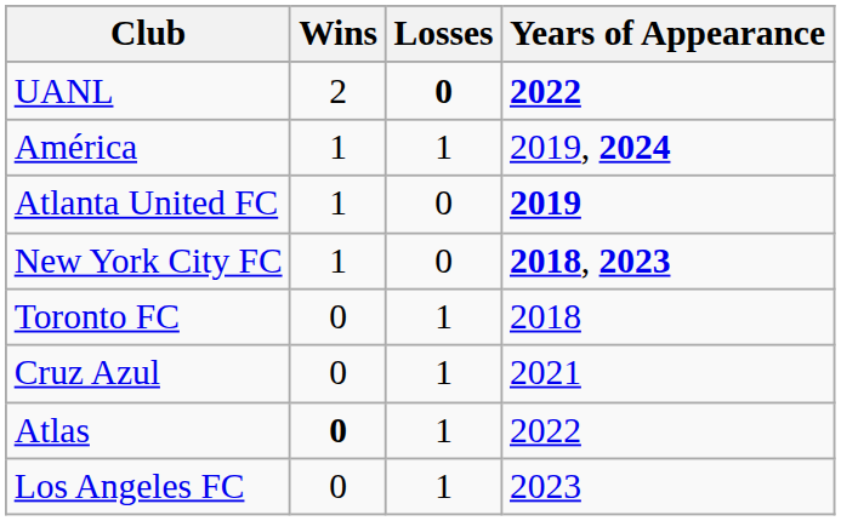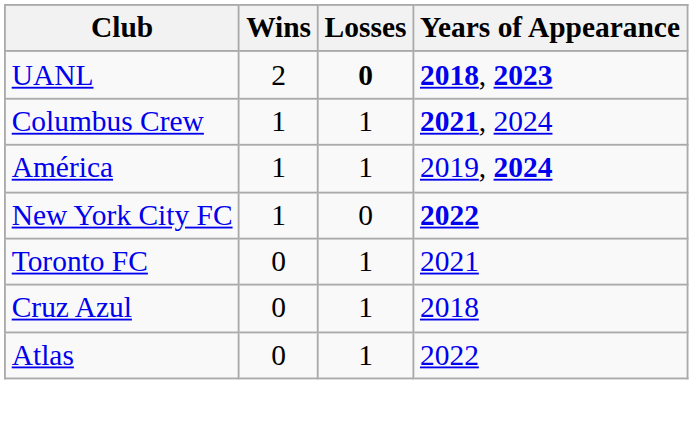 <table class="wikitable sortable" style=text-align:center;">
 <tr>
 <th>Club</th>
 <th>Wins</th>
 <th>Losses</th>
 <th>Years of Appearance</th>
 </tr>
 <tr>
 <td align="left"> <a href='#'>UANL</a></td>
 <td align=center>2</td>
 <td><strong>0</strong></td>
-<td align="left"><strong><a href='#'>2022</a></strong></td>
+<td align="left"><strong><a href='#'>2018</a></strong>, <strong><a href='#'>2023</a></strong></td>
+</tr>
+<tr>
+<td align="left"> <a href='#'>Columbus Crew</a></td>
+<td align=center>1</td>
+<td>1</td>
+<td align="left"><strong><a href='#'>2021</a></strong>, <a href='#'>2024</a></td>
 </tr>
 <tr>
 <td align="left"> <a href='#'>América</a></td>
 <td align=center>1</td>
 <td>1</td>
 <td align="left"><a href='#'>2019</a>, <strong><a href='#'>2024</a></strong></td>
 </tr>
 <tr>
-<td align="left"> <a href='#'>Atlanta United FC</a></td>
-<td align=center>1</td>
-<td>0</td>
-<td align="left"><strong><a href='#'>2019</a></strong></td>
-</tr>
-<tr>
 <td align="left"> <a href='#'>New York City FC</a></td>
 <td align=center>1</td>
 <td>0</td>
-<td align="left"><strong><a href='#'>2018</a></strong>, <strong><a href='#'>2023</a></strong></td>
+<td align="left"><strong><a href='#'>2022</a></strong></td>
 </tr>
 <tr>
 <td align="left"> <a href='#'>Toronto FC</a></td>
 <td align=center>0</td>
 <td>1</td>
-<td align="left"><a href='#'>2018</a></td>
+<td align="left"><a href='#'>2021</a></td>
 </tr>
 <tr>
 <td align="left"> <a href='#'>Cruz Azul</a></td>
 <td align=center>0</td>
 <td>1</td>
-<td align="left"><a href='#'>2021</a></td>
+<td align="left"><a href='#'>2018</a></td>
 </tr>
 <tr>
 <td align="left"> <a href='#'>Atlas</a></td>
-<td align=center><strong>0</strong></td>
+<td align=center>0</td>
 <td>1</td>
 <td align="left"><a href='#'>2022</a></td>
 </tr>
-<tr>
-<td align="left"> <a href='#'>Los Angeles FC</a></td>
-<td align=center>0</td>
-<td>1</td>
-<td align="left"><a href='#'>2023</a></td>
-</tr>
 </table>
